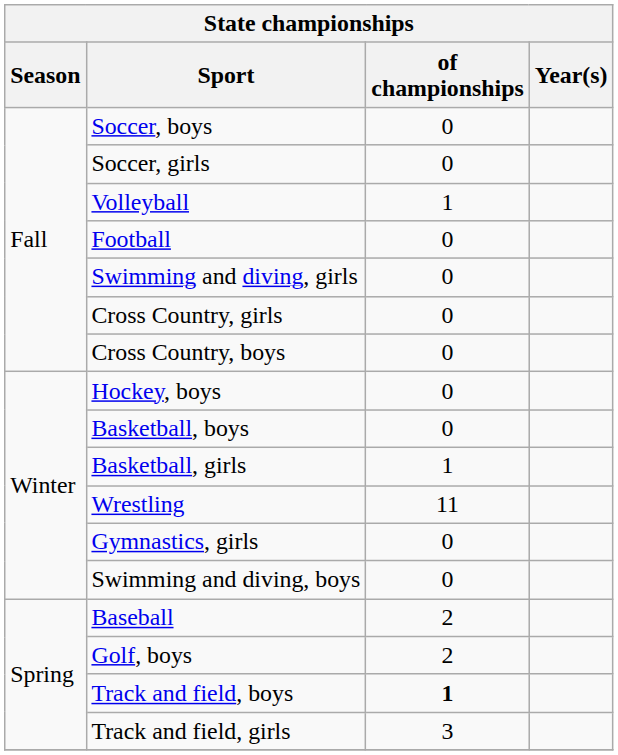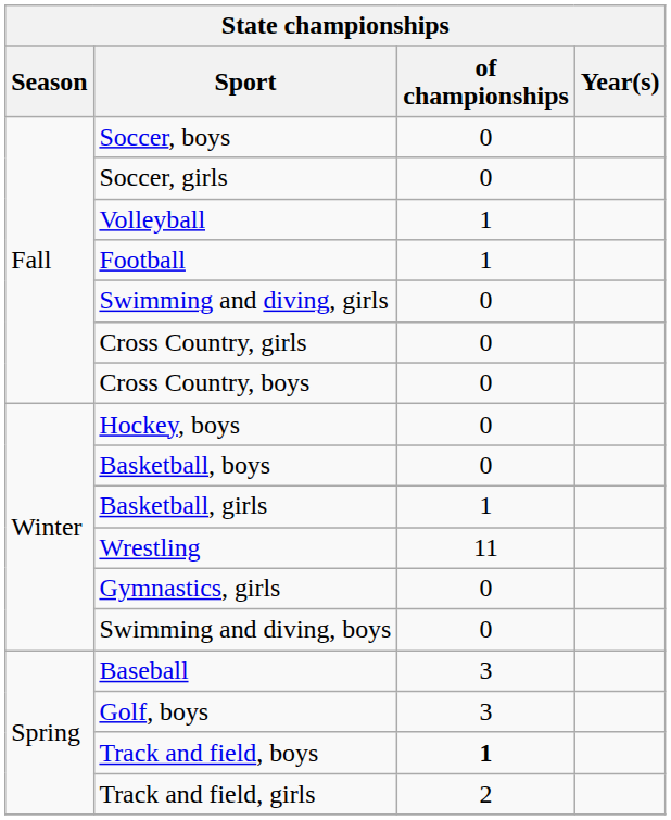 <table class="wikitable mw-collapsible mw-collapsed">
 <tr>
 <th colspan="4">State championships</th>
 </tr>
 <tr>
 <th>Season</th>
 <th>Sport</th>
 <th> of<br>championships</th>
 <th>Year(s)</th>
 </tr>
 <tr>
 <td rowspan="7">Fall</td>
 <td><a href='#'>Soccer</a>, boys</td>
 <td align="center">0</td>
 </tr>
 <tr>
 <td>Soccer, girls</td>
 <td align="center">0</td>
 <td></td>
 </tr>
 <tr>
 <td><a href='#'>Volleyball</a></td>
 <td align="center">1</td>
 <td></td>
 </tr>
 <tr>
 <td><a href='#'>Football</a></td>
-<td align="center">0</td>
+<td align="center">1</td>
 <td></td>
 </tr>
 <tr>
 <td><a href='#'>Swimming</a> and <a href='#'>diving</a>, girls</td>
 <td align="center">0</td>
 <td></td>
 </tr>
 <tr>
 <td>Cross Country, girls</td>
 <td align="center">0</td>
 <td></td>
 </tr>
 <tr>
 <td>Cross Country, boys</td>
 <td align="center">0</td>
 <td></td>
 </tr>
 <tr>
 <td rowspan="6">Winter</td>
 <td><a href='#'>Hockey</a>, boys</td>
 <td align="center">0</td>
 <td></td>
 </tr>
 <tr>
 <td><a href='#'>Basketball</a>, boys</td>
 <td align="center">0</td>
 <td></td>
 </tr>
 <tr>
 <td><a href='#'>Basketball</a>, girls</td>
 <td align="center">1</td>
 <td></td>
 </tr>
 <tr>
 <td><a href='#'>Wrestling</a></td>
 <td align="center">11</td>
 <td></td>
 </tr>
 <tr>
 <td><a href='#'>Gymnastics</a>, girls</td>
 <td align="center">0</td>
 <td></td>
 </tr>
 <tr>
 <td>Swimming and diving, boys</td>
 <td align="center">0</td>
 <td></td>
 </tr>
 <tr>
 <td rowspan="4">Spring</td>
 <td><a href='#'>Baseball</a></td>
-<td align="center">2</td>
+<td align="center">3</td>
 <td></td>
 </tr>
 <tr>
 <td><a href='#'>Golf</a>, boys</td>
-<td align="center">2</td>
+<td align="center">3</td>
 <td></td>
 </tr>
 <tr>
 <td><a href='#'>Track and field</a>, boys</td>
 <td align="center"><strong>1</strong></td>
 <td></td>
 </tr>
 <tr>
 <td>Track and field, girls</td>
-<td align="center">3</td>
+<td align="center">2</td>
 <td></td>
 </tr>
 <tr>
 </tr>
 </table>
